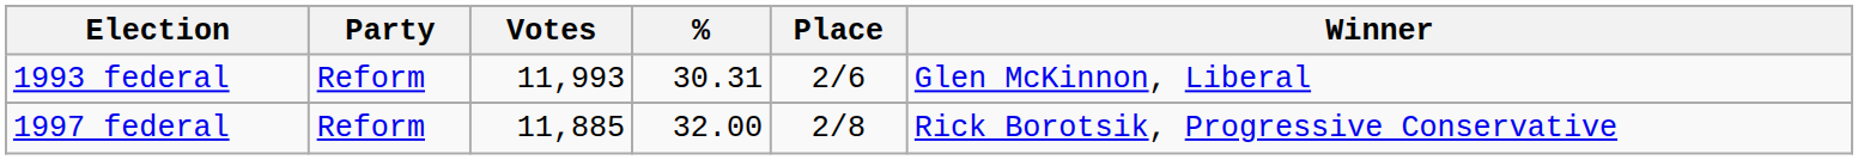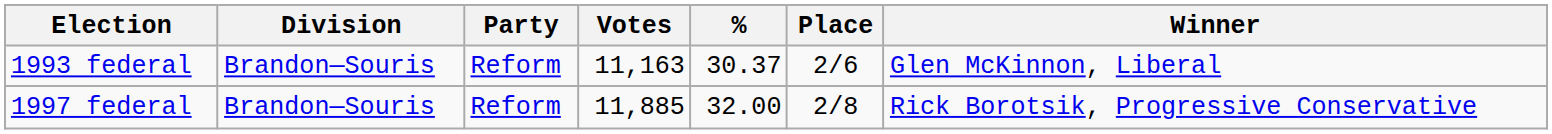 <table class="wikitable" width="800">
 <tr>
 <th align="left">Election</th>
+<th align="left">Division</th>
 <th align="left">Party</th>
 <th align="right">Votes</th>
 <th align="right">%</th>
 <th align="center">Place</th>
 <th align="center">Winner</th>
 </tr>
 <tr>
 <td align="left"><a href='#'>1993 federal</a></td>
+<td align="left"><a href='#'>Brandon—Souris</a></td>
 <td align="left"><a href='#'>Reform</a></td>
-<td align="right">11,993</td>
-<td align="right">30.31</td>
+<td align="right">11,163</td>
+<td align="right">30.37</td>
 <td align="center">2/6</td>
 <td align="left"><a href='#'>Glen McKinnon</a>, <a href='#'>Liberal</a></td>
 </tr>
 <tr>
 <td align="left"><a href='#'>1997 federal</a></td>
+<td align="left"><a href='#'>Brandon—Souris</a></td>
 <td align="left"><a href='#'>Reform</a></td>
 <td align="right">11,885</td>
 <td align="right">32.00</td>
 <td align="center">2/8</td>
 <td align="left"><a href='#'>Rick Borotsik</a>, <a href='#'>Progressive Conservative</a></td>
 </tr>
 </table>
